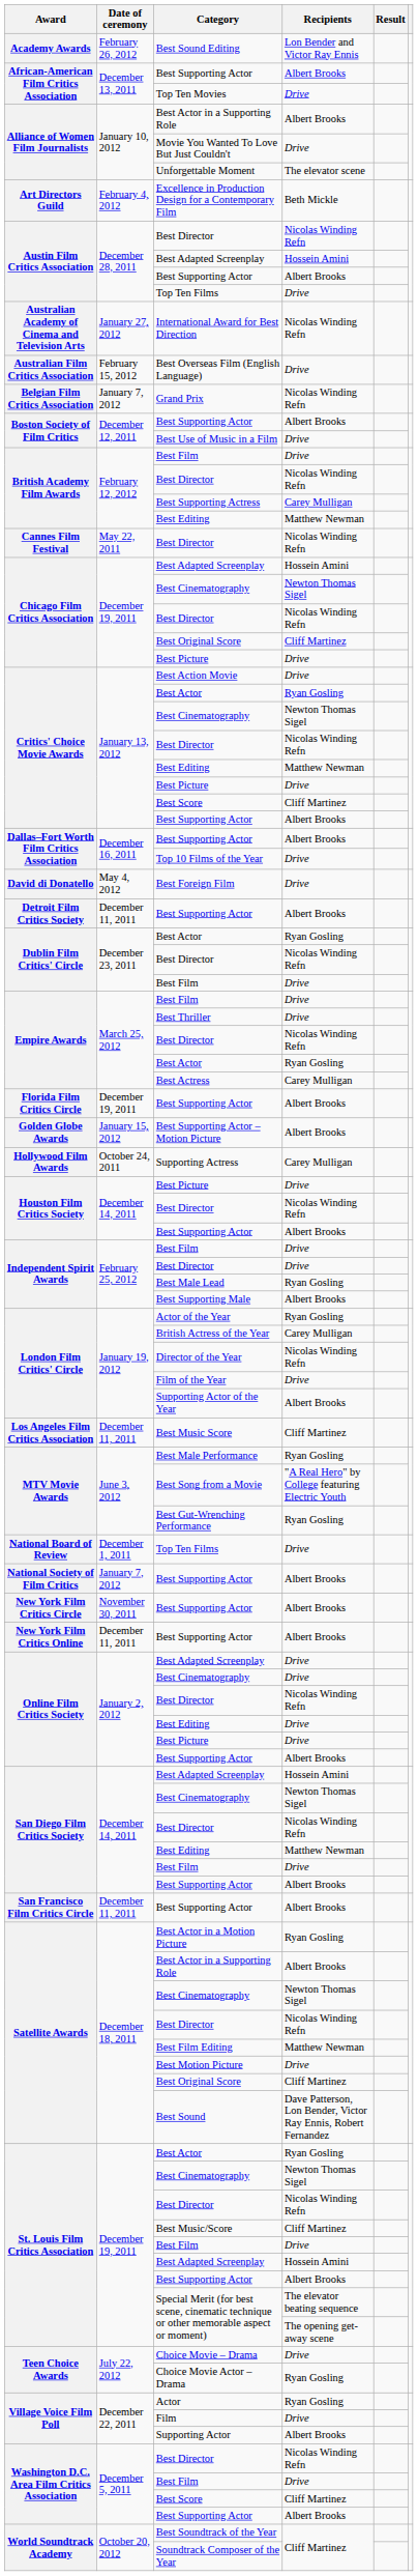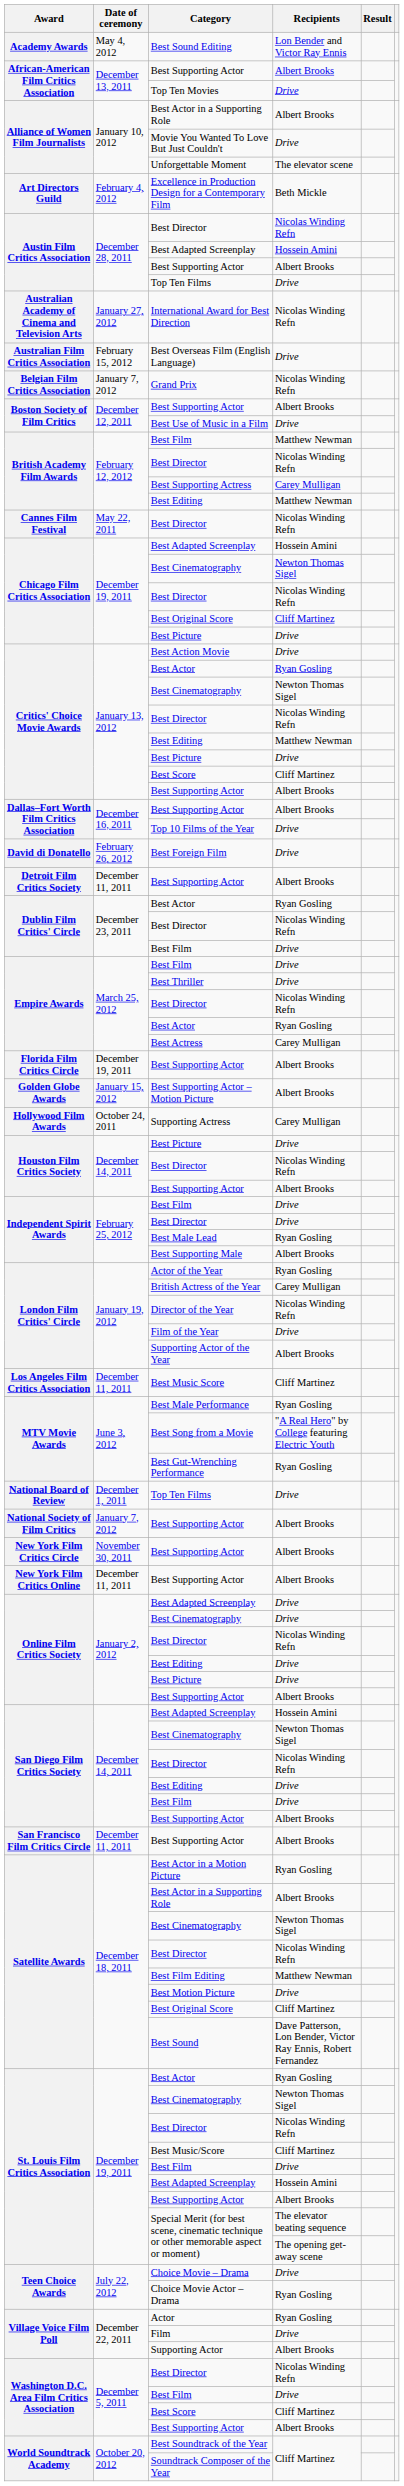 <table class="wikitable plainrowheaders sortable">
 <tr>
 <th scope="col">Award</th>
 <th scope="col">Date of ceremony</th>
 <th scope="col">Category</th>
 <th scope="col">Recipients</th>
 <th scope="col">Result</th>
 <th scope="col" class="unsortable"></th>
 </tr>
 <tr>
 <th scope="row"><a href='#'>Academy Awards</a></th>
-<td><a href='#'>February 26, 2012</a></td>
+<td>May 4, 2012</td>
 <td><a href='#'>Best Sound Editing</a></td>
 <td><a href='#'>Lon Bender</a> and <a href='#'>Victor Ray Ennis</a></td>
 <td></td>
 <td style="text-align:center;"></td>
 </tr>
 <tr>
 <th scope="row" rowspan="2"><a href='#'>African-American Film Critics Association</a></th>
 <td rowspan="2"><a href='#'>December 13, 2011</a></td>
 <td>Best Supporting Actor</td>
 <td><a href='#'>Albert Brooks</a></td>
 <td></td>
 <td rowspan="2" style="text-align:center;"></td>
 </tr>
 <tr>
 <td>Top Ten Movies</td>
 <td><em><a href='#'>Drive</a></em></td>
 <td></td>
 </tr>
 <tr>
 <th scope="row" rowspan="3"><a href='#'>Alliance of Women Film Journalists</a></th>
 <td rowspan="3">January 10, 2012</td>
 <td>Best Actor in a Supporting Role</td>
 <td>Albert Brooks</td>
 <td></td>
 <td rowspan="3" style="text-align:center;"></td>
 </tr>
 <tr>
 <td>Movie You Wanted To Love But Just Couldn't</td>
 <td><em>Drive</em></td>
 <td></td>
 </tr>
 <tr>
 <td>Unforgettable Moment</td>
 <td>The elevator scene</td>
 <td></td>
 </tr>
 <tr>
 <th scope="row"><a href='#'>Art Directors Guild</a></th>
 <td><a href='#'>February 4, 2012</a></td>
 <td><a href='#'>Excellence in Production Design for a Contemporary Film</a></td>
 <td>Beth Mickle</td>
 <td></td>
 <td style="text-align:center;"></td>
 </tr>
 <tr>
 <th scope="row" rowspan="4"><a href='#'>Austin Film Critics Association</a></th>
 <td rowspan="4"><a href='#'>December 28, 2011</a></td>
 <td>Best Director</td>
 <td><a href='#'>Nicolas Winding Refn</a></td>
 <td></td>
 <td rowspan="4" style="text-align:center;"></td>
 </tr>
 <tr>
 <td>Best Adapted Screenplay</td>
 <td><a href='#'>Hossein Amini</a></td>
 <td></td>
 </tr>
 <tr>
 <td>Best Supporting Actor</td>
 <td>Albert Brooks</td>
 <td></td>
 </tr>
 <tr>
 <td>Top Ten Films</td>
 <td><em>Drive</em></td>
 <td></td>
 </tr>
 <tr>
 <th scope="row"><a href='#'>Australian Academy of Cinema and Television Arts</a></th>
 <td><a href='#'>January 27, 2012</a></td>
 <td><a href='#'>International Award for Best Direction</a></td>
 <td>Nicolas Winding Refn</td>
 <td></td>
 <td style="text-align:center;"></td>
 </tr>
 <tr>
 <th scope="row" rowspan="1"><a href='#'>Australian Film Critics Association</a></th>
 <td rowspan="1">February 15, 2012</td>
 <td>Best Overseas Film (English Language)</td>
 <td><em>Drive</em></td>
 <td></td>
 <td rowspan="1" style="text-align:center;"><br></td>
 </tr>
 <tr>
 <th scope="row"><a href='#'>Belgian Film Critics Association</a></th>
 <td>January 7, 2012</td>
 <td><a href='#'>Grand Prix</a></td>
 <td>Nicolas Winding Refn</td>
 <td></td>
 <td style="text-align:center;"></td>
 </tr>
 <tr>
 <th scope="row" rowspan="2"><a href='#'>Boston Society of Film Critics</a></th>
 <td rowspan="2"><a href='#'>December 12, 2011</a></td>
 <td><a href='#'>Best Supporting Actor</a></td>
 <td>Albert Brooks</td>
 <td></td>
 <td rowspan="2" style="text-align:center;"></td>
 </tr>
 <tr>
 <td><a href='#'>Best Use of Music in a Film</a></td>
 <td><em>Drive</em></td>
 <td></td>
 </tr>
 <tr>
 <th scope="row" rowspan="4"><a href='#'>British Academy Film Awards</a></th>
 <td rowspan="4"><a href='#'>February 12, 2012</a></td>
 <td><a href='#'>Best Film</a></td>
-<td><em>Drive</em></td>
+<td>Matthew Newman</td>
 <td></td>
 <td rowspan="4" style="text-align:center;"></td>
 </tr>
 <tr>
 <td><a href='#'>Best Director</a></td>
 <td>Nicolas Winding Refn</td>
 <td></td>
 </tr>
 <tr>
 <td><a href='#'>Best Supporting Actress</a></td>
 <td><a href='#'>Carey Mulligan</a></td>
 <td></td>
 </tr>
 <tr>
 <td><a href='#'>Best Editing</a></td>
 <td>Matthew Newman</td>
 <td></td>
 </tr>
 <tr>
 <th scope="row"><a href='#'>Cannes Film Festival</a></th>
 <td><a href='#'>May 22, 2011</a></td>
 <td><a href='#'>Best Director</a></td>
 <td>Nicolas Winding Refn</td>
 <td></td>
 <td style="text-align:center;"></td>
 </tr>
 <tr>
 <th scope="row" rowspan="5"><a href='#'>Chicago Film Critics Association</a></th>
 <td rowspan="5"><a href='#'>December 19, 2011</a></td>
 <td><a href='#'>Best Adapted Screenplay</a></td>
 <td>Hossein Amini</td>
 <td></td>
 <td rowspan="5" style="text-align:center;"></td>
 </tr>
 <tr>
 <td><a href='#'>Best Cinematography</a></td>
 <td><a href='#'>Newton Thomas Sigel</a></td>
 <td></td>
 </tr>
 <tr>
 <td><a href='#'>Best Director</a></td>
 <td>Nicolas Winding Refn</td>
 <td></td>
 </tr>
 <tr>
 <td><a href='#'>Best Original Score</a></td>
 <td><a href='#'>Cliff Martinez</a></td>
 <td></td>
 </tr>
 <tr>
 <td><a href='#'>Best Picture</a></td>
 <td><em>Drive</em></td>
 <td></td>
 </tr>
 <tr>
 <th scope="row" rowspan="8"><a href='#'>Critics' Choice Movie Awards</a></th>
 <td rowspan="8"><a href='#'>January 13, 2012</a></td>
 <td><a href='#'>Best Action Movie</a></td>
 <td><em>Drive</em></td>
 <td></td>
 <td rowspan="8" style="text-align:center;"></td>
 </tr>
 <tr>
 <td><a href='#'>Best Actor</a></td>
 <td><a href='#'>Ryan Gosling</a></td>
 <td></td>
 </tr>
 <tr>
 <td><a href='#'>Best Cinematography</a></td>
 <td>Newton Thomas Sigel</td>
 <td></td>
 </tr>
 <tr>
 <td><a href='#'>Best Director</a></td>
 <td>Nicolas Winding Refn</td>
 <td></td>
 </tr>
 <tr>
 <td><a href='#'>Best Editing</a></td>
 <td>Matthew Newman</td>
 <td></td>
 </tr>
 <tr>
 <td><a href='#'>Best Picture</a></td>
 <td><em>Drive</em></td>
 <td></td>
 </tr>
 <tr>
 <td><a href='#'>Best Score</a></td>
 <td>Cliff Martinez</td>
 <td></td>
 </tr>
 <tr>
 <td><a href='#'>Best Supporting Actor</a></td>
 <td>Albert Brooks</td>
 <td></td>
 </tr>
 <tr>
 <th scope="row" rowspan="2"><a href='#'>Dallas–Fort Worth Film Critics Association</a></th>
 <td rowspan="2"><a href='#'>December 16, 2011</a></td>
 <td><a href='#'>Best Supporting Actor</a></td>
 <td>Albert Brooks</td>
 <td></td>
 <td rowspan="2" style="text-align:center;"></td>
 </tr>
 <tr>
 <td><a href='#'>Top 10 Films of the Year</a></td>
 <td><em>Drive</em></td>
 <td></td>
 </tr>
 <tr>
 <th scope="row"><a href='#'>David di Donatello</a></th>
-<td>May 4, 2012</td>
+<td><a href='#'>February 26, 2012</a></td>
 <td><a href='#'>Best Foreign Film</a></td>
 <td><em>Drive</em></td>
 <td></td>
 <td style="text-align:center;"></td>
 </tr>
 <tr>
 <th scope="row"><a href='#'>Detroit Film Critics Society</a></th>
 <td>December 11, 2011</td>
 <td><a href='#'>Best Supporting Actor</a></td>
 <td>Albert Brooks</td>
 <td></td>
 <td style="text-align:center;"></td>
 </tr>
 <tr>
 <th scope="row" rowspan="3"><a href='#'>Dublin Film Critics' Circle</a></th>
 <td rowspan="3">December 23, 2011</td>
 <td>Best Actor</td>
 <td>Ryan Gosling</td>
 <td></td>
 <td rowspan="3" style="text-align:center;"></td>
 </tr>
 <tr>
 <td>Best Director</td>
 <td>Nicolas Winding Refn</td>
 <td></td>
 </tr>
 <tr>
 <td>Best Film</td>
 <td><em>Drive</em></td>
 <td></td>
 </tr>
 <tr>
 <th scope="row" rowspan="5"><a href='#'>Empire Awards</a></th>
 <td rowspan="5"><a href='#'>March 25, 2012</a></td>
 <td><a href='#'>Best Film</a></td>
 <td><em>Drive</em></td>
 <td></td>
 <td rowspan="5" style="text-align:center;"></td>
 </tr>
 <tr>
 <td><a href='#'>Best Thriller</a></td>
 <td><em>Drive</em></td>
 <td></td>
 </tr>
 <tr>
 <td><a href='#'>Best Director</a></td>
 <td>Nicolas Winding Refn</td>
 <td></td>
 </tr>
 <tr>
 <td><a href='#'>Best Actor</a></td>
 <td>Ryan Gosling</td>
 <td></td>
 </tr>
 <tr>
 <td><a href='#'>Best Actress</a></td>
 <td>Carey Mulligan</td>
 <td></td>
 </tr>
 <tr>
 <th scope="row"><a href='#'>Florida Film Critics Circle</a></th>
 <td>December 19, 2011</td>
 <td><a href='#'>Best Supporting Actor</a></td>
 <td>Albert Brooks</td>
 <td></td>
 <td style="text-align:center;"></td>
 </tr>
 <tr>
 <th scope="row"><a href='#'>Golden Globe Awards</a></th>
 <td><a href='#'>January 15, 2012</a></td>
 <td><a href='#'>Best Supporting Actor – Motion Picture</a></td>
 <td>Albert Brooks</td>
 <td></td>
 <td style="text-align:center;"></td>
 </tr>
 <tr>
 <th scope="row"><a href='#'>Hollywood Film Awards</a></th>
 <td>October 24, 2011</td>
 <td>Supporting Actress</td>
 <td>Carey Mulligan</td>
 <td></td>
 <td style="text-align:center;"></td>
 </tr>
 <tr>
 <th scope="row" rowspan="3"><a href='#'>Houston Film Critics Society</a></th>
 <td rowspan="3"><a href='#'>December 14, 2011</a></td>
 <td><a href='#'>Best Picture</a></td>
 <td><em>Drive</em></td>
 <td></td>
 <td rowspan="3" style="text-align:center;"></td>
 </tr>
 <tr>
 <td><a href='#'>Best Director</a></td>
 <td>Nicolas Winding Refn</td>
 <td></td>
 </tr>
 <tr>
 <td><a href='#'>Best Supporting Actor</a></td>
 <td>Albert Brooks</td>
 <td></td>
 </tr>
 <tr>
 <th scope="row" rowspan="4"><a href='#'>Independent Spirit Awards</a></th>
 <td rowspan="4"><a href='#'>February 25, 2012</a></td>
 <td><a href='#'>Best Film</a></td>
 <td><em>Drive</em></td>
 <td></td>
 <td rowspan="4" style="text-align:center;"></td>
 </tr>
 <tr>
 <td><a href='#'>Best Director</a></td>
 <td><em>Drive</em></td>
 <td></td>
 </tr>
 <tr>
 <td><a href='#'>Best Male Lead</a></td>
 <td>Ryan Gosling</td>
 <td></td>
 </tr>
 <tr>
 <td><a href='#'>Best Supporting Male</a></td>
 <td>Albert Brooks</td>
 <td></td>
 </tr>
 <tr>
 <th scope="row" rowspan="5"><a href='#'>London Film Critics' Circle</a></th>
 <td rowspan="5"><a href='#'>January 19, 2012</a></td>
 <td><a href='#'>Actor of the Year</a></td>
 <td>Ryan Gosling</td>
 <td></td>
 <td rowspan="5" style="text-align:center;"></td>
 </tr>
 <tr>
 <td><a href='#'>British Actress of the Year</a></td>
 <td>Carey Mulligan</td>
 <td></td>
 </tr>
 <tr>
 <td><a href='#'>Director of the Year</a></td>
 <td>Nicolas Winding Refn</td>
 <td></td>
 </tr>
 <tr>
 <td><a href='#'>Film of the Year</a></td>
 <td><em>Drive</em></td>
 <td></td>
 </tr>
 <tr>
 <td><a href='#'>Supporting Actor of the Year</a></td>
 <td>Albert Brooks</td>
 <td></td>
 </tr>
 <tr>
 <th scope="row"><a href='#'>Los Angeles Film Critics Association</a></th>
 <td><a href='#'>December 11, 2011</a></td>
 <td><a href='#'>Best Music Score</a></td>
 <td>Cliff Martinez</td>
 <td></td>
 <td style="text-align:center;"></td>
 </tr>
 <tr>
 <th scope="row" rowspan="3"><a href='#'>MTV Movie Awards</a></th>
 <td rowspan="3"><a href='#'>June 3, 2012</a></td>
 <td><a href='#'>Best Male Performance</a></td>
 <td>Ryan Gosling</td>
 <td></td>
 <td rowspan="3" style="text-align:center;"></td>
 </tr>
 <tr>
 <td><a href='#'>Best Song from a Movie</a></td>
 <td>"<a href='#'>A Real Hero</a>" by <a href='#'>College</a> featuring <a href='#'>Electric Youth</a></td>
 <td></td>
 </tr>
 <tr>
 <td><a href='#'>Best Gut-Wrenching Performance</a></td>
 <td>Ryan Gosling</td>
 <td></td>
 </tr>
 <tr>
 <th scope="row"><a href='#'>National Board of Review</a></th>
 <td><a href='#'>December 1, 2011</a></td>
 <td><a href='#'>Top Ten Films</a></td>
 <td><em>Drive</em></td>
 <td></td>
 <td style="text-align:center;"></td>
 </tr>
 <tr>
 <th scope="row"><a href='#'>National Society of Film Critics</a></th>
 <td><a href='#'>January 7, 2012</a></td>
 <td><a href='#'>Best Supporting Actor</a></td>
 <td>Albert Brooks</td>
 <td></td>
 <td style="text-align:center;"></td>
 </tr>
 <tr>
 <th scope="row"><a href='#'>New York Film Critics Circle</a></th>
 <td><a href='#'>November 30, 2011</a></td>
 <td><a href='#'>Best Supporting Actor</a></td>
 <td>Albert Brooks</td>
 <td></td>
 <td style="text-align:center;"></td>
 </tr>
 <tr>
 <th scope="row"><a href='#'>New York Film Critics Online</a></th>
 <td>December 11, 2011</td>
 <td>Best Supporting Actor</td>
 <td>Albert Brooks</td>
 <td></td>
 <td style="text-align:center;"></td>
 </tr>
 <tr>
 <th scope="row" rowspan="6"><a href='#'>Online Film Critics Society</a></th>
 <td rowspan="6"><a href='#'>January 2, 2012</a></td>
 <td><a href='#'>Best Adapted Screenplay</a></td>
 <td><em>Drive</em></td>
 <td></td>
 <td rowspan="6" style="text-align:center;"></td>
 </tr>
 <tr>
 <td><a href='#'>Best Cinematography</a></td>
 <td><em>Drive</em></td>
 <td></td>
 </tr>
 <tr>
 <td><a href='#'>Best Director</a></td>
 <td>Nicolas Winding Refn</td>
 <td></td>
 </tr>
 <tr>
 <td><a href='#'>Best Editing</a></td>
 <td><em>Drive</em></td>
 <td></td>
 </tr>
 <tr>
 <td><a href='#'>Best Picture</a></td>
 <td><em>Drive</em></td>
 <td></td>
 </tr>
 <tr>
 <td><a href='#'>Best Supporting Actor</a></td>
 <td>Albert Brooks</td>
 <td></td>
 </tr>
 <tr>
 <th scope="row" rowspan="6"><a href='#'>San Diego Film Critics Society</a></th>
 <td rowspan="6"><a href='#'>December 14, 2011</a></td>
 <td><a href='#'>Best Adapted Screenplay</a></td>
 <td>Hossein Amini</td>
 <td></td>
 <td rowspan="6" style="text-align:center;"></td>
 </tr>
 <tr>
 <td><a href='#'>Best Cinematography</a></td>
 <td>Newton Thomas Sigel</td>
 <td></td>
 </tr>
 <tr>
 <td><a href='#'>Best Director</a></td>
 <td>Nicolas Winding Refn</td>
 <td></td>
 </tr>
 <tr>
 <td><a href='#'>Best Editing</a></td>
-<td>Matthew Newman</td>
+<td><em>Drive</em></td>
 <td></td>
 </tr>
 <tr>
 <td><a href='#'>Best Film</a></td>
 <td><em>Drive</em></td>
 <td></td>
 </tr>
 <tr>
 <td><a href='#'>Best Supporting Actor</a></td>
 <td>Albert Brooks</td>
 <td></td>
 </tr>
 <tr>
 <th scope="row"><a href='#'>San Francisco Film Critics Circle</a></th>
 <td><a href='#'>December 11, 2011</a></td>
 <td>Best Supporting Actor</td>
 <td>Albert Brooks</td>
 <td></td>
 <td style="text-align:center;"></td>
 </tr>
 <tr>
 <th scope="row" rowspan="8"><a href='#'>Satellite Awards</a></th>
 <td rowspan="8"><a href='#'>December 18, 2011</a></td>
 <td><a href='#'>Best Actor in a Motion Picture</a></td>
 <td>Ryan Gosling</td>
 <td></td>
 <td rowspan="8" style="text-align:center;"></td>
 </tr>
 <tr>
 <td><a href='#'>Best Actor in a Supporting Role</a></td>
 <td>Albert Brooks</td>
 <td></td>
 </tr>
 <tr>
 <td><a href='#'>Best Cinematography</a></td>
 <td>Newton Thomas Sigel</td>
 <td></td>
 </tr>
 <tr>
 <td><a href='#'>Best Director</a></td>
 <td>Nicolas Winding Refn</td>
 <td></td>
 </tr>
 <tr>
 <td><a href='#'>Best Film Editing</a></td>
 <td>Matthew Newman</td>
 <td></td>
 </tr>
 <tr>
 <td><a href='#'>Best Motion Picture</a></td>
 <td><em>Drive</em></td>
 <td></td>
 </tr>
 <tr>
 <td><a href='#'>Best Original Score</a></td>
 <td>Cliff Martinez</td>
 <td></td>
 </tr>
 <tr>
 <td><a href='#'>Best Sound</a></td>
 <td>Dave Patterson, Lon Bender, Victor Ray Ennis, Robert Fernandez</td>
 <td></td>
 </tr>
 <tr>
 <th scope="row" rowspan="9"><a href='#'>St. Louis Film Critics Association</a></th>
 <td rowspan="9"><a href='#'>December 19, 2011</a></td>
 <td><a href='#'>Best Actor</a></td>
 <td>Ryan Gosling</td>
 <td></td>
 <td rowspan="9" style="text-align:center;"></td>
 </tr>
 <tr>
 <td><a href='#'>Best Cinematography</a></td>
 <td>Newton Thomas Sigel</td>
 <td></td>
 </tr>
 <tr>
 <td><a href='#'>Best Director</a></td>
 <td>Nicolas Winding Refn</td>
 <td></td>
 </tr>
 <tr>
 <td>Best Music/Score</td>
 <td>Cliff Martinez</td>
 <td></td>
 </tr>
 <tr>
 <td><a href='#'>Best Film</a></td>
 <td><em>Drive</em></td>
 <td></td>
 </tr>
 <tr>
 <td><a href='#'>Best Adapted Screenplay</a></td>
 <td>Hossein Amini</td>
 <td></td>
 </tr>
 <tr>
 <td><a href='#'>Best Supporting Actor</a></td>
 <td>Albert Brooks</td>
 <td></td>
 </tr>
 <tr>
 <td rowspan=2>Special Merit (for best scene, cinematic technique or other memorable aspect or moment)</td>
 <td>The elevator beating sequence</td>
 <td></td>
 </tr>
 <tr>
 <td>The opening get-away scene</td>
 <td></td>
 </tr>
 <tr>
 <th scope="row" rowspan="2"><a href='#'>Teen Choice Awards</a></th>
 <td rowspan="2"><a href='#'>July 22, 2012</a></td>
 <td><a href='#'>Choice Movie – Drama</a></td>
 <td><em>Drive</em></td>
 <td></td>
 <td rowspan="2" style="text-align:center;"></td>
 </tr>
 <tr>
 <td>Choice Movie Actor – Drama</td>
 <td>Ryan Gosling</td>
 <td></td>
 </tr>
 <tr>
 <th scope="row" rowspan="3"><a href='#'>Village Voice Film Poll</a></th>
 <td rowspan="3">December 22, 2011</td>
 <td>Actor</td>
 <td>Ryan Gosling</td>
 <td></td>
 <td rowspan="3" style="text-align:center;"></td>
 </tr>
 <tr>
 <td>Film</td>
 <td><em>Drive</em></td>
 <td></td>
 </tr>
 <tr>
 <td>Supporting Actor</td>
 <td>Albert Brooks</td>
 <td></td>
 </tr>
 <tr>
 <th scope="row" rowspan="4"><a href='#'>Washington D.C. Area Film Critics Association</a></th>
 <td rowspan="4"><a href='#'>December 5, 2011</a></td>
 <td><a href='#'>Best Director</a></td>
 <td>Nicolas Winding Refn</td>
 <td></td>
 <td rowspan="4" style="text-align:center;"></td>
 </tr>
 <tr>
 <td><a href='#'>Best Film</a></td>
 <td><em>Drive</em></td>
 <td></td>
 </tr>
 <tr>
 <td><a href='#'>Best Score</a></td>
 <td>Cliff Martinez</td>
 <td></td>
 </tr>
 <tr>
 <td><a href='#'>Best Supporting Actor</a></td>
 <td>Albert Brooks</td>
 <td></td>
 </tr>
 <tr>
 <th scope="row" rowspan=2><a href='#'>World Soundtrack Academy</a></th>
 <td rowspan=2><a href='#'>October 20, 2012</a></td>
 <td><a href='#'>Best Soundtrack of the Year</a></td>
 <td rowspan=2>Cliff Martinez</td>
 <td></td>
 <td rowspan="2" style="text-align:center;"></td>
 </tr>
 <tr>
 <td><a href='#'>Soundtrack Composer of the Year</a></td>
 <td></td>
 </tr>
 </table>
